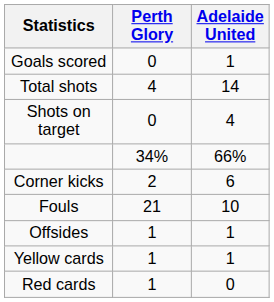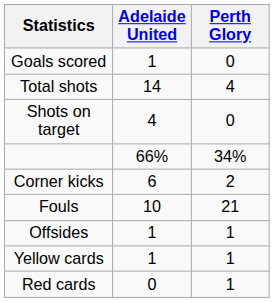 <table class="wikitable" style="text-align: center">
 <tr>
 <th width=100>Statistics</th>
+<th width=70><a href='#'>Adelaide United</a></th>
 <th width=70><a href='#'>Perth Glory</a></th>
-<th width=70><a href='#'>Adelaide United</a></th>
 </tr>
 <tr>
 <td>Goals scored</td>
+<td>1</td>
 <td>0</td>
-<td>1</td>
 </tr>
 <tr>
 <td>Total shots</td>
+<td>14</td>
 <td>4</td>
-<td>14</td>
 </tr>
 <tr>
 <td>Shots on target</td>
+<td>4</td>
 <td>0</td>
-<td>4</td>
 </tr>
 <tr>
 <td></td>
+<td>66%</td>
 <td>34%</td>
-<td>66%</td>
 </tr>
 <tr>
 <td>Corner kicks</td>
+<td>6</td>
 <td>2</td>
-<td>6</td>
 </tr>
 <tr>
 <td>Fouls</td>
+<td>10</td>
 <td>21</td>
-<td>10</td>
 </tr>
 <tr>
 <td>Offsides</td>
 <td>1</td>
 <td>1</td>
 </tr>
 <tr>
 <td>Yellow cards</td>
 <td>1</td>
 <td>1</td>
 </tr>
 <tr>
 <td>Red cards</td>
+<td>0</td>
 <td>1</td>
-<td>0</td>
 </tr>
 </table>
